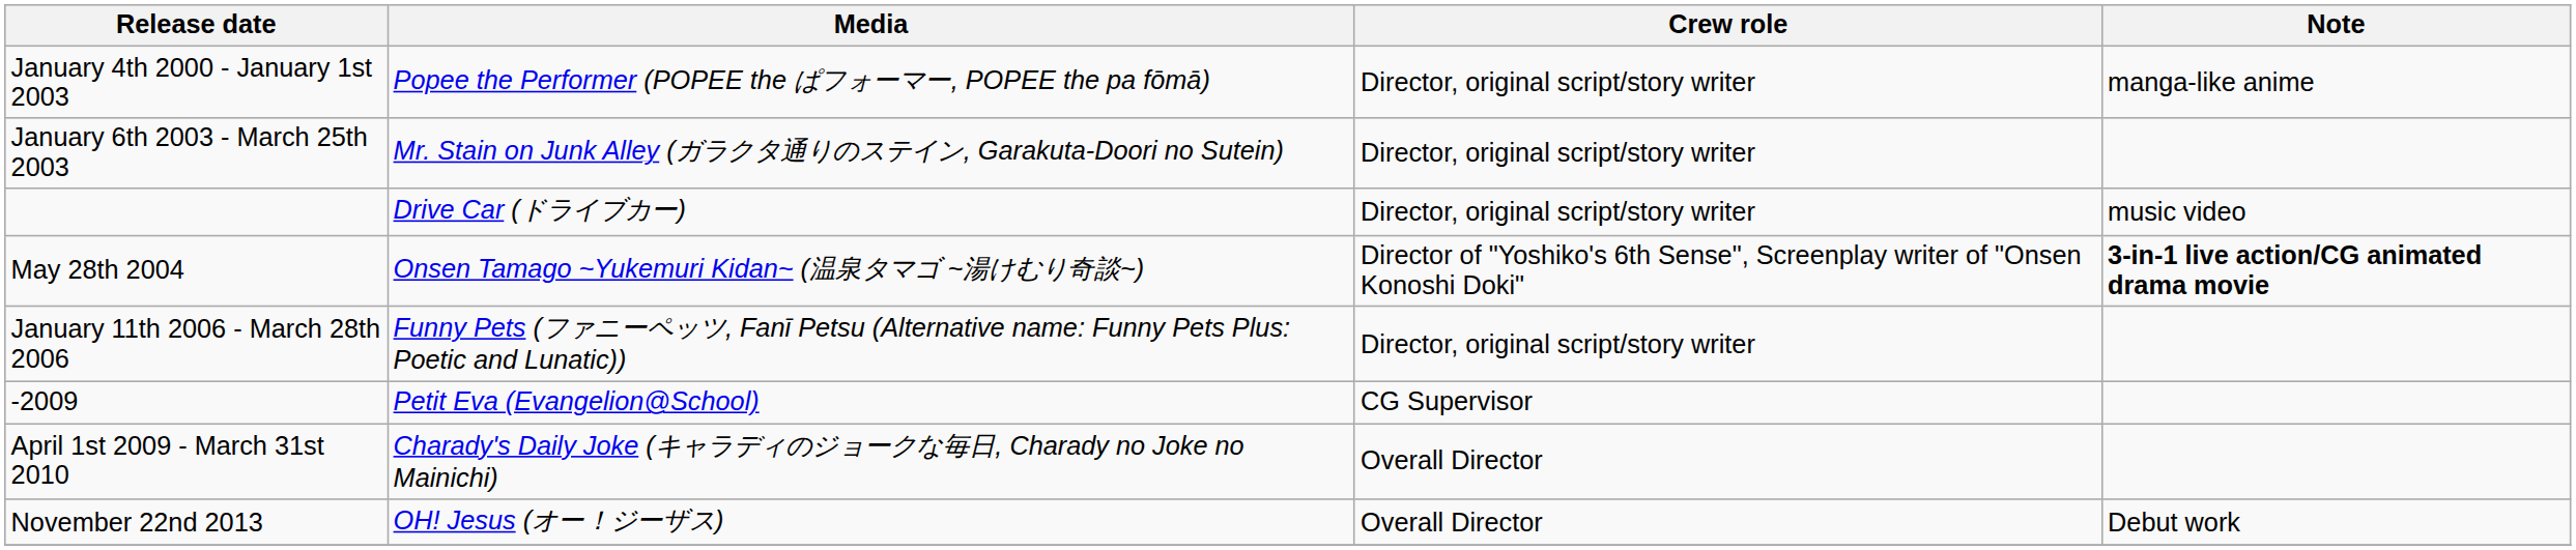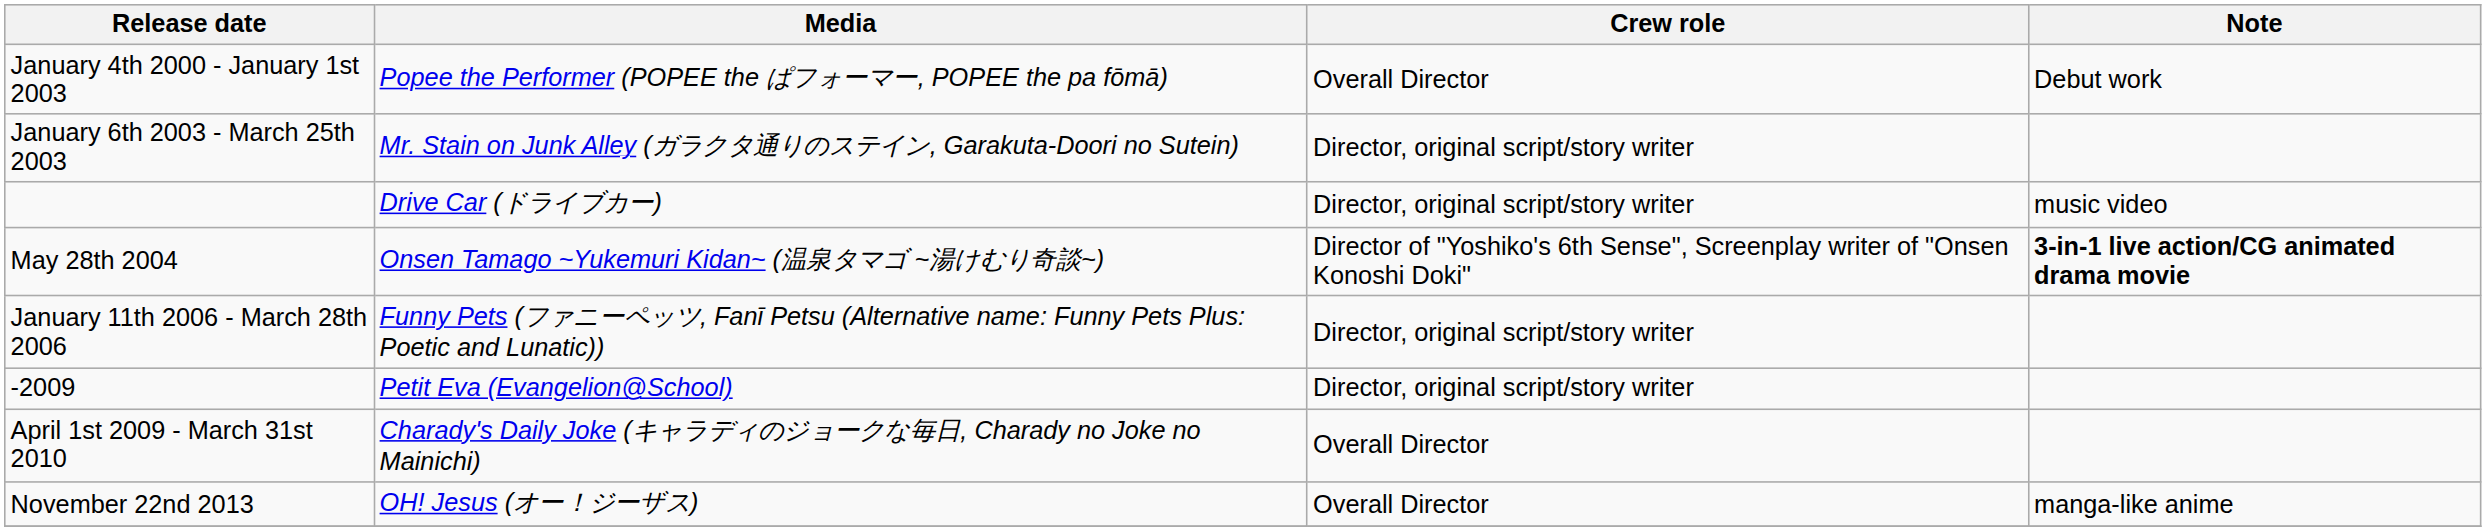 <table class="wikitable sortable plainrowheaders">
 <tr>
 <th>Release date</th>
 <th>Media</th>
 <th>Crew role</th>
 <th>Note</th>
 </tr>
 <tr>
 <td>January 4th 2000 - January 1st 2003</td>
 <td><em><a href='#'>Popee the Performer</a> (POPEE the ぱフォーマー, POPEE the pa fōmā)</em></td>
-<td>Director, original script/story writer</td>
-<td>manga-like anime</td>
+<td>Overall Director</td>
+<td>Debut work</td>
 </tr>
 <tr>
 <td>January 6th 2003 - March 25th 2003</td>
 <td><em><a href='#'>Mr. Stain on Junk Alley</a> (ガラクタ通りのステイン, Garakuta-Doori no Sutein)</em></td>
 <td>Director, original script/story writer</td>
 <td></td>
 </tr>
 <tr>
 <td></td>
 <td><em><a href='#'>Drive Car</a> (ドライブカー)</em></td>
 <td>Director, original script/story writer</td>
 <td>music video</td>
 </tr>
 <tr>
 <td>May 28th 2004</td>
 <td><em><a href='#'>Onsen Tamago ~Yukemuri Kidan~</a> (温泉タマゴ ~湯けむり奇談~)</em></td>
 <td>Director of "Yoshiko's 6th Sense", Screenplay writer of "Onsen Konoshi Doki"</td>
 <td><strong>3-in-1 live action/CG animated drama movie</strong></td>
 </tr>
 <tr>
 <td>January 11th 2006 - March 28th 2006</td>
 <td><em><a href='#'>Funny Pets</a> (ファニーペッツ, Fanī Petsu (Alternative name: Funny Pets Plus: Poetic and Lunatic))</em></td>
 <td>Director, original script/story writer</td>
 <td></td>
 </tr>
 <tr>
 <td>-2009</td>
 <td><em><a href='#'>Petit Eva (Evangelion@School)</a></em></td>
-<td>CG Supervisor</td>
+<td>Director, original script/story writer</td>
 <td></td>
 </tr>
 <tr>
 <td>April 1st 2009 - March 31st 2010</td>
 <td><em><a href='#'>Charady's Daily Joke</a> (キャラディのジョークな毎日, Charady no Joke no Mainichi)</em></td>
 <td>Overall Director</td>
 <td></td>
 </tr>
 <tr>
 <td>November 22nd 2013</td>
 <td><em><a href='#'>OH! Jesus</a> (オー！ジーザス)</em></td>
 <td>Overall Director</td>
-<td>Debut work</td>
+<td>manga-like anime</td>
 </tr>
 <tr>
 </tr>
 </table>
